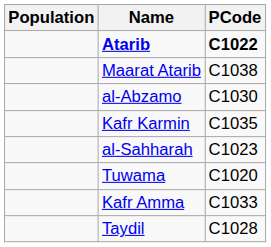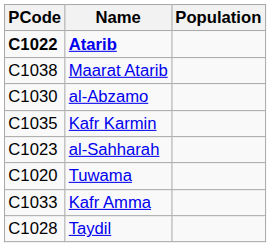 <table class="wikitable sortable">
 <tr>
+<th>PCode</th>
+<th>Name</th>
 <th>Population</th>
-<th>Name</th>
-<th>PCode</th>
 </tr>
 <tr>
+<td><strong>C1022</strong></td>
+<td><strong><a href='#'>Atarib</a></strong></td>
 <td align=right></td>
-<td><strong><a href='#'>Atarib</a></strong></td>
-<td><strong>C1022</strong></td>
 </tr>
 <tr>
+<td>C1038</td>
+<td><a href='#'>Maarat Atarib</a></td>
 <td align=right></td>
-<td><a href='#'>Maarat Atarib</a></td>
-<td>C1038</td>
 </tr>
 <tr>
+<td>C1030</td>
+<td><a href='#'>al-Abzamo</a></td>
 <td align=right></td>
-<td><a href='#'>al-Abzamo</a></td>
-<td>C1030</td>
 </tr>
 <tr>
+<td>C1035</td>
+<td><a href='#'>Kafr Karmin</a></td>
 <td align=right></td>
-<td><a href='#'>Kafr Karmin</a></td>
-<td>C1035</td>
 </tr>
 <tr>
+<td>C1023</td>
+<td><a href='#'>al-Sahharah</a></td>
 <td align=right></td>
-<td><a href='#'>al-Sahharah</a></td>
-<td>C1023</td>
 </tr>
 <tr>
+<td>C1020</td>
+<td><a href='#'>Tuwama</a></td>
 <td align=right></td>
-<td><a href='#'>Tuwama</a></td>
-<td>C1020</td>
 </tr>
 <tr>
+<td>C1033</td>
+<td><a href='#'>Kafr Amma</a></td>
 <td align=right></td>
-<td><a href='#'>Kafr Amma</a></td>
-<td>C1033</td>
 </tr>
 <tr>
+<td>C1028</td>
+<td><a href='#'>Taydil</a></td>
 <td align=right></td>
-<td><a href='#'>Taydil</a></td>
-<td>C1028</td>
 </tr>
 </table>
